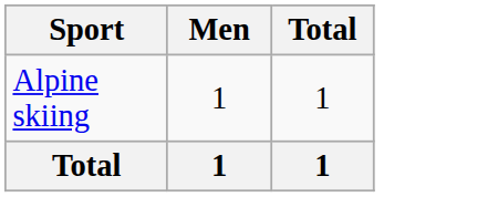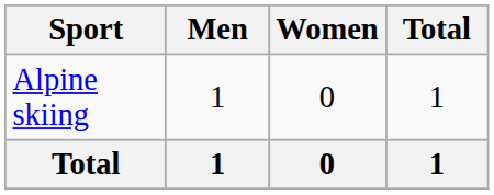 <table class="wikitable sortable" style="text-align:center;">
 <tr>
 <th width=75>Sport</th>
 <th width=45>Men</th>
+<th width=45>Women</th>
 <th width=45>Total</th>
 </tr>
 <tr>
 <td align=left><a href='#'>Alpine skiing</a></td>
 <td>1</td>
+<td>0</td>
 <td>1</td>
 </tr>
 <tr>
 <th>Total</th>
 <th>1</th>
+<th>0</th>
 <th>1</th>
 </tr>
 </table>
